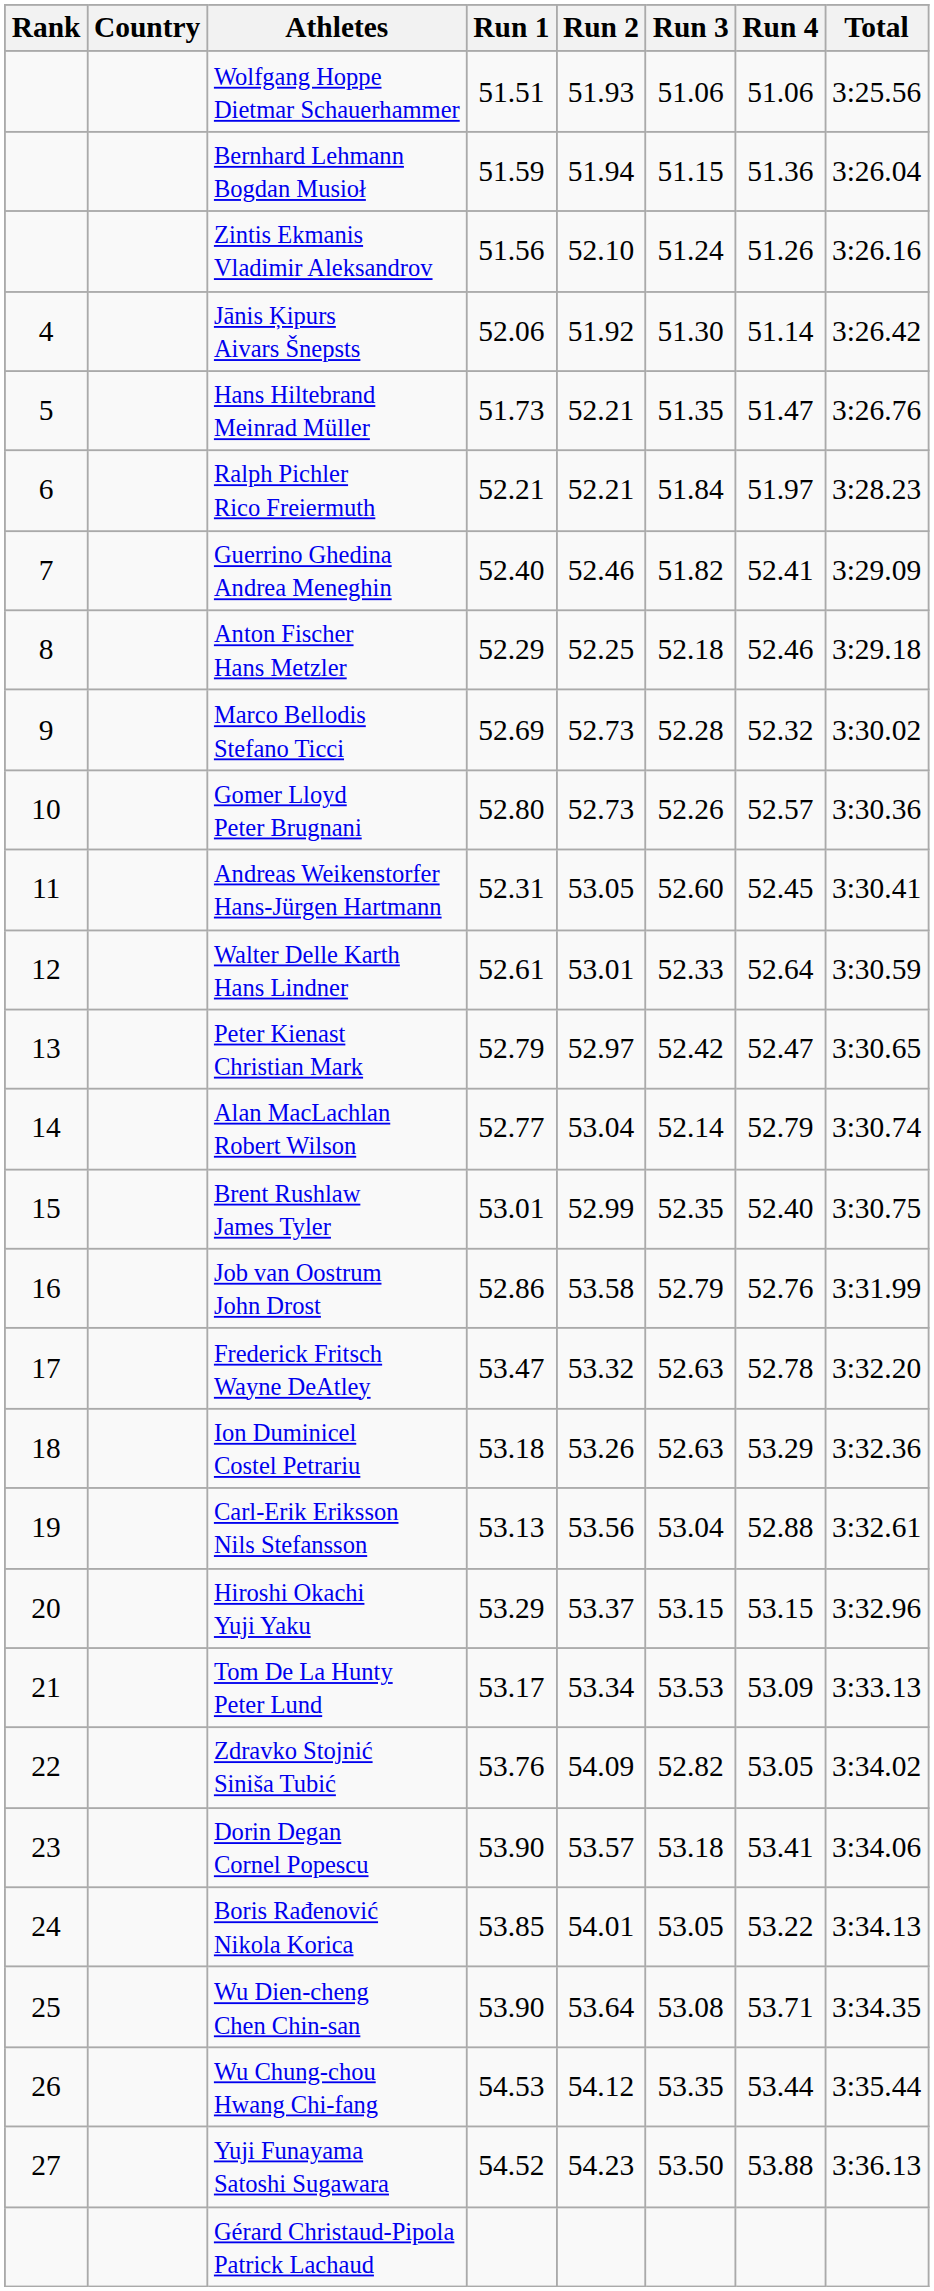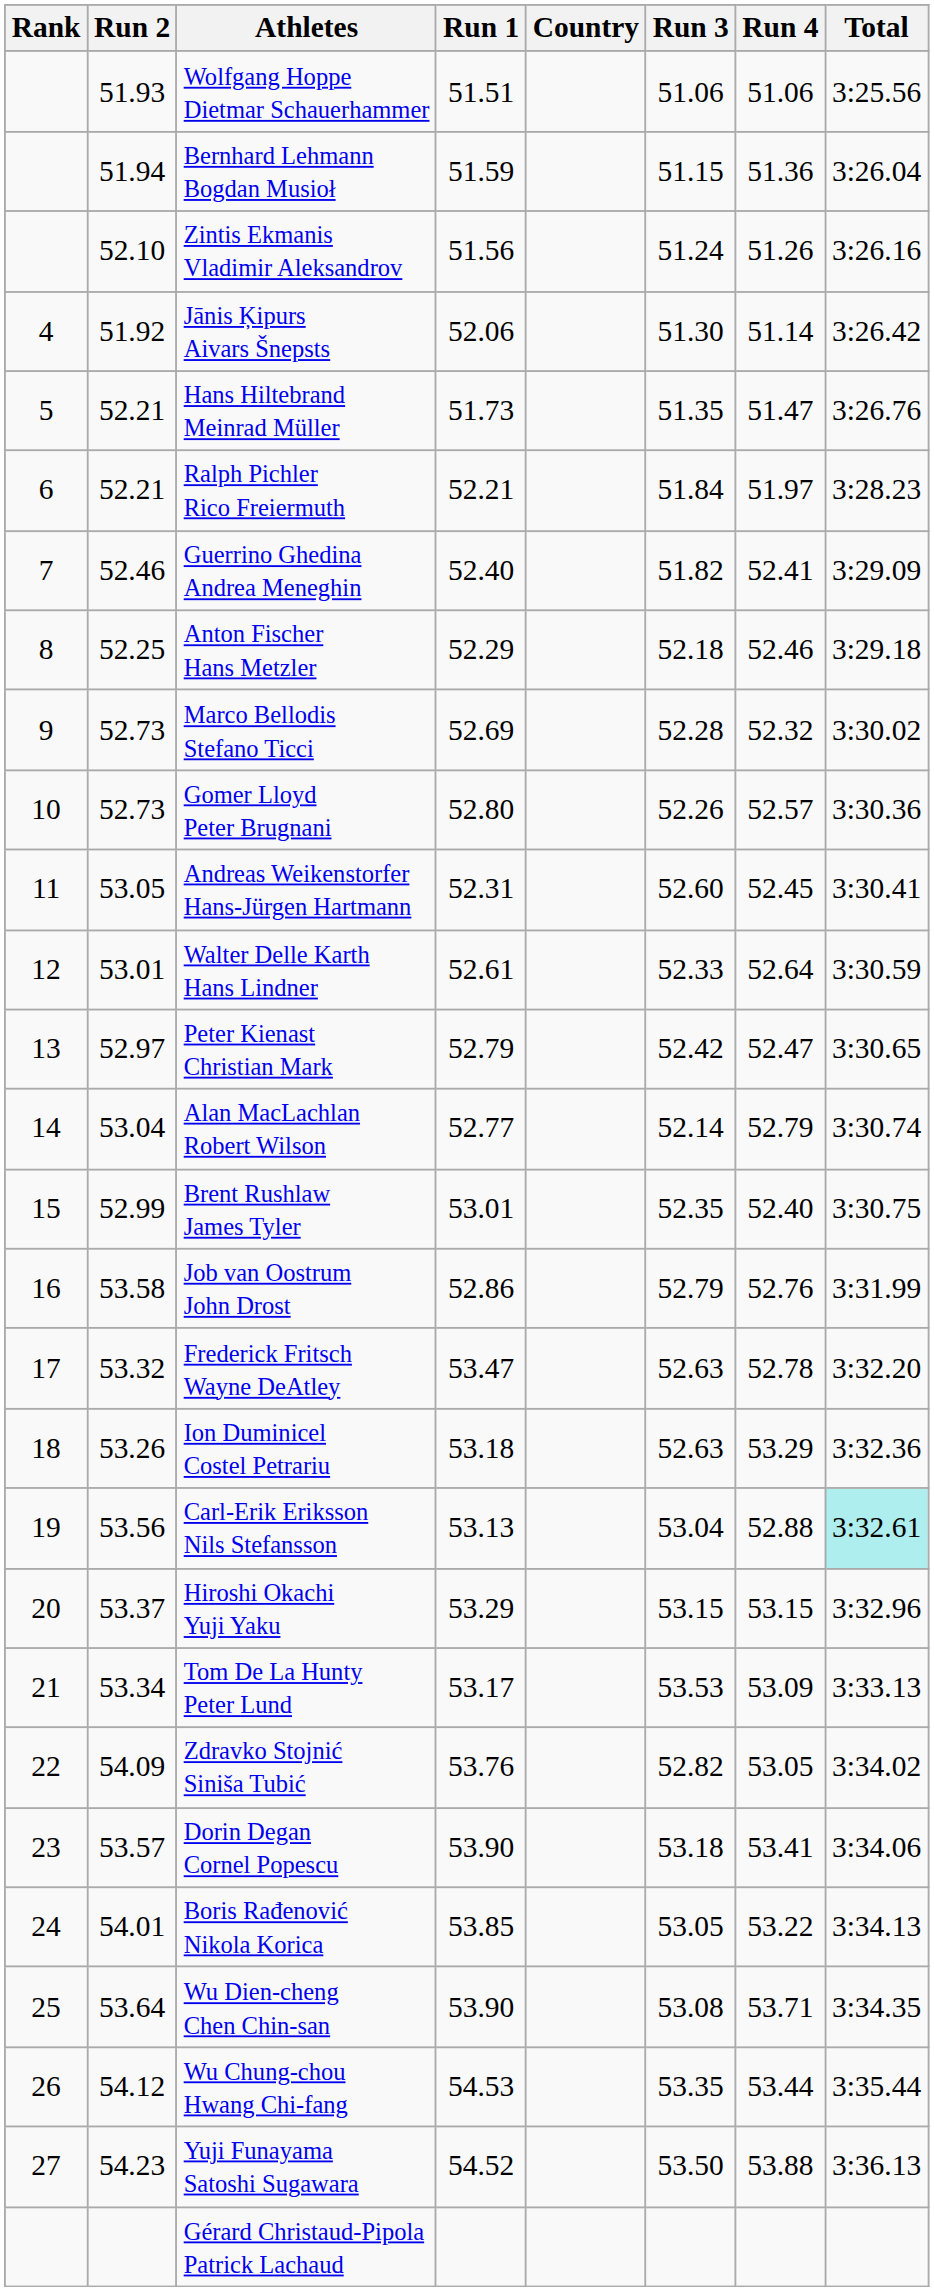 <table class="wikitable sortable" style="text-align:center">
 <tr>
 <th>Rank</th>
-<th>Country</th>
+<th>Run 2</th>
 <th>Athletes</th>
 <th>Run 1</th>
-<th>Run 2</th>
+<th>Country</th>
 <th>Run 3</th>
 <th>Run 4</th>
 <th>Total</th>
 </tr>
 <tr>
 <td></td>
-<td align="left"></td>
+<td>51.93</td>
 <td align="left"><small><a href='#'>Wolfgang Hoppe</a> <br> <a href='#'>Dietmar Schauerhammer</a></small></td>
 <td>51.51</td>
-<td>51.93</td>
+<td align="left"></td>
 <td>51.06</td>
 <td>51.06</td>
 <td>3:25.56</td>
 </tr>
 <tr>
 <td></td>
-<td align="left"></td>
+<td>51.94</td>
 <td align="left"><small><a href='#'>Bernhard Lehmann</a> <br> <a href='#'>Bogdan Musioł</a></small></td>
 <td>51.59</td>
-<td>51.94</td>
+<td align="left"></td>
 <td>51.15</td>
 <td>51.36</td>
 <td>3:26.04</td>
 </tr>
 <tr>
 <td></td>
-<td align="left"></td>
+<td>52.10</td>
 <td align="left"><small><a href='#'>Zintis Ekmanis</a> <br> <a href='#'>Vladimir Aleksandrov</a></small></td>
 <td>51.56</td>
-<td>52.10</td>
+<td align="left"></td>
 <td>51.24</td>
 <td>51.26</td>
 <td>3:26.16</td>
 </tr>
 <tr>
 <td>4</td>
-<td align="left"></td>
+<td>51.92</td>
 <td align="left"><small><a href='#'>Jānis Ķipurs</a> <br> <a href='#'>Aivars Šnepsts</a></small></td>
 <td>52.06</td>
-<td>51.92</td>
+<td align="left"></td>
 <td>51.30</td>
 <td>51.14</td>
 <td>3:26.42</td>
 </tr>
 <tr>
 <td>5</td>
-<td align="left"></td>
+<td>52.21</td>
 <td align="left"><small><a href='#'>Hans Hiltebrand</a> <br> <a href='#'>Meinrad Müller</a></small></td>
 <td>51.73</td>
-<td>52.21</td>
+<td align="left"></td>
 <td>51.35</td>
 <td>51.47</td>
 <td>3:26.76</td>
 </tr>
 <tr>
 <td>6</td>
-<td align="left"></td>
+<td>52.21</td>
 <td align="left"><small><a href='#'>Ralph Pichler</a> <br> <a href='#'>Rico Freiermuth</a></small></td>
 <td>52.21</td>
-<td>52.21</td>
+<td align="left"></td>
 <td>51.84</td>
 <td>51.97</td>
 <td>3:28.23</td>
 </tr>
 <tr>
 <td>7</td>
-<td align="left"></td>
+<td>52.46</td>
 <td align="left"><small><a href='#'>Guerrino Ghedina</a> <br> <a href='#'>Andrea Meneghin</a></small></td>
 <td>52.40</td>
-<td>52.46</td>
+<td align="left"></td>
 <td>51.82</td>
 <td>52.41</td>
 <td>3:29.09</td>
 </tr>
 <tr>
 <td>8</td>
-<td align="left"></td>
+<td>52.25</td>
 <td align="left"><small><a href='#'>Anton Fischer</a> <br> <a href='#'>Hans Metzler</a></small></td>
 <td>52.29</td>
-<td>52.25</td>
+<td align="left"></td>
 <td>52.18</td>
 <td>52.46</td>
 <td>3:29.18</td>
 </tr>
 <tr>
 <td>9</td>
-<td align="left"></td>
+<td>52.73</td>
 <td align="left"><small><a href='#'>Marco Bellodis</a> <br> <a href='#'>Stefano Ticci</a></small></td>
 <td>52.69</td>
-<td>52.73</td>
+<td align="left"></td>
 <td>52.28</td>
 <td>52.32</td>
 <td>3:30.02</td>
 </tr>
 <tr>
 <td>10</td>
-<td align="left"></td>
+<td>52.73</td>
 <td align="left"><small><a href='#'>Gomer Lloyd</a> <br> <a href='#'>Peter Brugnani</a></small></td>
 <td>52.80</td>
-<td>52.73</td>
+<td align="left"></td>
 <td>52.26</td>
 <td>52.57</td>
 <td>3:30.36</td>
 </tr>
 <tr>
 <td>11</td>
-<td align="left"></td>
+<td>53.05</td>
 <td align="left"><small><a href='#'>Andreas Weikenstorfer</a> <br> <a href='#'>Hans-Jürgen Hartmann</a></small></td>
 <td>52.31</td>
-<td>53.05</td>
+<td align="left"></td>
 <td>52.60</td>
 <td>52.45</td>
 <td>3:30.41</td>
 </tr>
 <tr>
 <td>12</td>
-<td align="left"></td>
+<td>53.01</td>
 <td align="left"><small><a href='#'>Walter Delle Karth</a> <br> <a href='#'>Hans Lindner</a></small></td>
 <td>52.61</td>
-<td>53.01</td>
+<td align="left"></td>
 <td>52.33</td>
 <td>52.64</td>
 <td>3:30.59</td>
 </tr>
 <tr>
 <td>13</td>
-<td align="left"></td>
+<td>52.97</td>
 <td align="left"><small><a href='#'>Peter Kienast</a> <br> <a href='#'>Christian Mark</a></small></td>
 <td>52.79</td>
-<td>52.97</td>
+<td align="left"></td>
 <td>52.42</td>
 <td>52.47</td>
 <td>3:30.65</td>
 </tr>
 <tr>
 <td>14</td>
-<td align="left"></td>
+<td>53.04</td>
 <td align="left"><small><a href='#'>Alan MacLachlan</a> <br> <a href='#'>Robert Wilson</a></small></td>
 <td>52.77</td>
-<td>53.04</td>
+<td align="left"></td>
 <td>52.14</td>
 <td>52.79</td>
 <td>3:30.74</td>
 </tr>
 <tr>
 <td>15</td>
-<td align="left"></td>
+<td>52.99</td>
 <td align="left"><small><a href='#'>Brent Rushlaw</a> <br> <a href='#'>James Tyler</a></small></td>
 <td>53.01</td>
-<td>52.99</td>
+<td align="left"></td>
 <td>52.35</td>
 <td>52.40</td>
 <td>3:30.75</td>
 </tr>
 <tr>
 <td>16</td>
-<td align="left"></td>
+<td>53.58</td>
 <td align="left"><small><a href='#'>Job van Oostrum</a> <br> <a href='#'>John Drost</a></small></td>
 <td>52.86</td>
-<td>53.58</td>
+<td align="left"></td>
 <td>52.79</td>
 <td>52.76</td>
 <td>3:31.99</td>
 </tr>
 <tr>
 <td>17</td>
-<td align="left"></td>
+<td>53.32</td>
 <td align="left"><small><a href='#'>Frederick Fritsch</a> <br> <a href='#'>Wayne DeAtley</a></small></td>
 <td>53.47</td>
-<td>53.32</td>
+<td align="left"></td>
 <td>52.63</td>
 <td>52.78</td>
 <td>3:32.20</td>
 </tr>
 <tr>
 <td>18</td>
-<td align="left"></td>
+<td>53.26</td>
 <td align="left"><small><a href='#'>Ion Duminicel</a> <br> <a href='#'>Costel Petrariu</a></small></td>
 <td>53.18</td>
-<td>53.26</td>
+<td align="left"></td>
 <td>52.63</td>
 <td>53.29</td>
 <td>3:32.36</td>
 </tr>
 <tr>
 <td>19</td>
-<td align="left"></td>
+<td>53.56</td>
 <td align="left"><small><a href='#'>Carl-Erik Eriksson</a> <br> <a href='#'>Nils Stefansson</a></small></td>
 <td>53.13</td>
-<td>53.56</td>
+<td align="left"></td>
 <td>53.04</td>
 <td>52.88</td>
-<td>3:32.61</td>
+<td style="background: paleturquoise;">3:32.61</td>
 </tr>
 <tr>
 <td>20</td>
-<td align="left"></td>
+<td>53.37</td>
 <td align="left"><small><a href='#'>Hiroshi Okachi</a> <br> <a href='#'>Yuji Yaku</a></small></td>
 <td>53.29</td>
-<td>53.37</td>
+<td align="left"></td>
 <td>53.15</td>
 <td>53.15</td>
 <td>3:32.96</td>
 </tr>
 <tr>
 <td>21</td>
-<td align="left"></td>
+<td>53.34</td>
 <td align="left"><small><a href='#'>Tom De La Hunty</a> <br> <a href='#'>Peter Lund</a></small></td>
 <td>53.17</td>
-<td>53.34</td>
+<td align="left"></td>
 <td>53.53</td>
 <td>53.09</td>
 <td>3:33.13</td>
 </tr>
 <tr>
 <td>22</td>
-<td align="left"></td>
+<td>54.09</td>
 <td align="left"><small><a href='#'>Zdravko Stojnić</a> <br> <a href='#'>Siniša Tubić</a></small></td>
 <td>53.76</td>
-<td>54.09</td>
+<td align="left"></td>
 <td>52.82</td>
 <td>53.05</td>
 <td>3:34.02</td>
 </tr>
 <tr>
 <td>23</td>
-<td align="left"></td>
+<td>53.57</td>
 <td align="left"><small><a href='#'>Dorin Degan</a> <br> <a href='#'>Cornel Popescu</a></small></td>
 <td>53.90</td>
-<td>53.57</td>
+<td align="left"></td>
 <td>53.18</td>
 <td>53.41</td>
 <td>3:34.06</td>
 </tr>
 <tr>
 <td>24</td>
-<td align="left"></td>
+<td>54.01</td>
 <td align="left"><small><a href='#'>Boris Rađenović</a> <br> <a href='#'>Nikola Korica</a></small></td>
 <td>53.85</td>
-<td>54.01</td>
+<td align="left"></td>
 <td>53.05</td>
 <td>53.22</td>
 <td>3:34.13</td>
 </tr>
 <tr>
 <td>25</td>
-<td align="left"></td>
+<td>53.64</td>
 <td align="left"><small><a href='#'>Wu Dien-cheng</a> <br> <a href='#'>Chen Chin-san</a></small></td>
 <td>53.90</td>
-<td>53.64</td>
+<td align="left"></td>
 <td>53.08</td>
 <td>53.71</td>
 <td>3:34.35</td>
 </tr>
 <tr>
 <td>26</td>
-<td align="left"></td>
+<td>54.12</td>
 <td align="left"><small><a href='#'>Wu Chung-chou</a> <br> <a href='#'>Hwang Chi-fang</a></small></td>
 <td>54.53</td>
-<td>54.12</td>
+<td align="left"></td>
 <td>53.35</td>
 <td>53.44</td>
 <td>3:35.44</td>
 </tr>
 <tr>
 <td>27</td>
-<td align="left"></td>
+<td>54.23</td>
 <td align="left"><small><a href='#'>Yuji Funayama</a> <br> <a href='#'>Satoshi Sugawara</a></small></td>
 <td>54.52</td>
-<td>54.23</td>
+<td align="left"></td>
 <td>53.50</td>
 <td>53.88</td>
 <td>3:36.13</td>
 </tr>
 <tr>
 <td></td>
-<td align="left"></td>
+<td></td>
 <td align="left"><small><a href='#'>Gérard Christaud-Pipola</a> <br> <a href='#'>Patrick Lachaud</a></small></td>
 <td></td>
-<td></td>
+<td align="left"></td>
 <td></td>
 <td></td>
 <td></td>
 </tr>
 </table>
